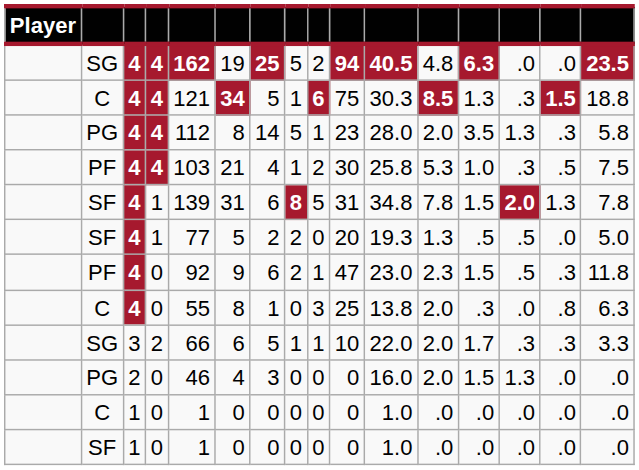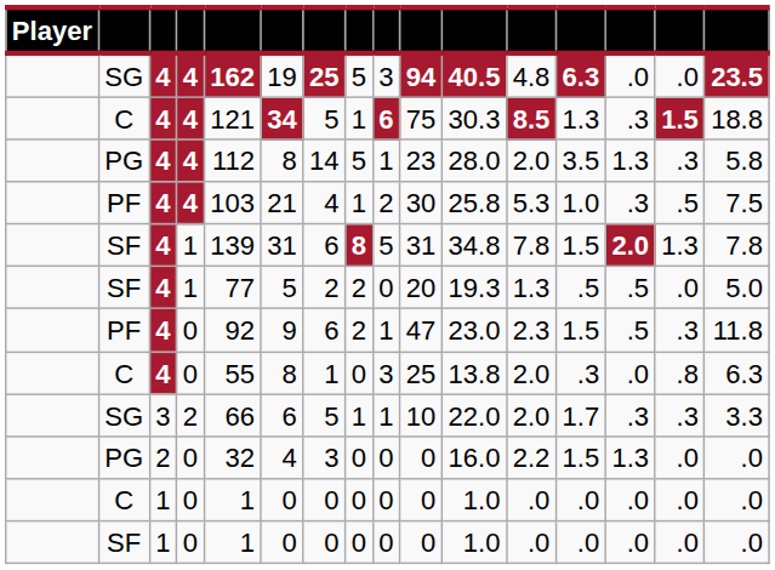 <table class="wikitable sortable" style="font-size: 95%; text-align:right;">
 <tr>
 <th style="background:#010101; color:#FFFFFF; border-top:#A6192E 3px solid; border-bottom:#A6192E 3px solid;">Player</th>
 <th style="background:#010101; color:#FFFFFF; border-top:#A6192E 3px solid; border-bottom:#A6192E 3px solid;"></th>
 <th style="background:#010101; color:#FFFFFF; border-top:#A6192E 3px solid; border-bottom:#A6192E 3px solid;"></th>
 <th style="background:#010101; color:#FFFFFF; border-top:#A6192E 3px solid; border-bottom:#A6192E 3px solid;"></th>
 <th style="background:#010101; color:#FFFFFF; border-top:#A6192E 3px solid; border-bottom:#A6192E 3px solid;"></th>
 <th style="background:#010101; color:#FFFFFF; border-top:#A6192E 3px solid; border-bottom:#A6192E 3px solid;"></th>
 <th style="background:#010101; color:#FFFFFF; border-top:#A6192E 3px solid; border-bottom:#A6192E 3px solid;"></th>
 <th style="background:#010101; color:#FFFFFF; border-top:#A6192E 3px solid; border-bottom:#A6192E 3px solid;"></th>
 <th style="background:#010101; color:#FFFFFF; border-top:#A6192E 3px solid; border-bottom:#A6192E 3px solid;"></th>
 <th style="background:#010101; color:#FFFFFF; border-top:#A6192E 3px solid; border-bottom:#A6192E 3px solid;"></th>
 <th style="background:#010101; color:#FFFFFF; border-top:#A6192E 3px solid; border-bottom:#A6192E 3px solid;"></th>
 <th style="background:#010101; color:#FFFFFF; border-top:#A6192E 3px solid; border-bottom:#A6192E 3px solid;"></th>
 <th style="background:#010101; color:#FFFFFF; border-top:#A6192E 3px solid; border-bottom:#A6192E 3px solid;"></th>
 <th style="background:#010101; color:#FFFFFF; border-top:#A6192E 3px solid; border-bottom:#A6192E 3px solid;"></th>
 <th style="background:#010101; color:#FFFFFF; border-top:#A6192E 3px solid; border-bottom:#A6192E 3px solid;"></th>
 <th style="background:#010101; color:#FFFFFF; border-top:#A6192E 3px solid; border-bottom:#A6192E 3px solid;"></th>
 </tr>
 <tr>
 <td style="text-align:left;"></td>
 <td style="text-align:center;">SG</td>
 <td style="background:#A6192E; color:#FFFFFF;"><strong>4</strong></td>
 <td style="background:#A6192E; color:#FFFFFF;"><strong>4</strong></td>
 <td style="background:#A6192E; color:#FFFFFF;"><strong>162</strong></td>
 <td>19</td>
 <td style="background:#A6192E; color:#FFFFFF;"><strong>25</strong></td>
 <td>5</td>
-<td>2</td>
+<td>3</td>
 <td style="background:#A6192E; color:#FFFFFF;"><strong>94</strong></td>
 <td style="background:#A6192E; color:#FFFFFF;"><strong>40.5</strong></td>
 <td>4.8</td>
 <td style="background:#A6192E; color:#FFFFFF;"><strong>6.3</strong></td>
 <td>.0</td>
 <td>.0</td>
 <td style="background:#A6192E; color:#FFFFFF;"><strong>23.5</strong></td>
 </tr>
 <tr>
 <td style="text-align:left;"></td>
 <td style="text-align:center;">C</td>
 <td style="background:#A6192E; color:#FFFFFF;"><strong>4</strong></td>
 <td style="background:#A6192E; color:#FFFFFF;"><strong>4</strong></td>
 <td>121</td>
 <td style="background:#A6192E; color:#FFFFFF;"><strong>34</strong></td>
 <td>5</td>
 <td>1</td>
 <td style="background:#A6192E; color:#FFFFFF;"><strong>6</strong></td>
 <td>75</td>
 <td>30.3</td>
 <td style="background:#A6192E; color:#FFFFFF;"><strong>8.5</strong></td>
 <td>1.3</td>
 <td>.3</td>
 <td style="background:#A6192E; color:#FFFFFF;"><strong>1.5</strong></td>
 <td>18.8</td>
 </tr>
 <tr>
 <td style="text-align:left;"></td>
 <td style="text-align:center;">PG</td>
 <td style="background:#A6192E; color:#FFFFFF;"><strong>4</strong></td>
 <td style="background:#A6192E; color:#FFFFFF;"><strong>4</strong></td>
 <td>112</td>
 <td>8</td>
 <td>14</td>
 <td>5</td>
 <td>1</td>
 <td>23</td>
 <td>28.0</td>
 <td>2.0</td>
 <td>3.5</td>
 <td>1.3</td>
 <td>.3</td>
 <td>5.8</td>
 </tr>
 <tr>
 <td style="text-align:left;"></td>
 <td style="text-align:center;">PF</td>
 <td style="background:#A6192E; color:#FFFFFF;"><strong>4</strong></td>
 <td style="background:#A6192E; color:#FFFFFF;"><strong>4</strong></td>
 <td>103</td>
 <td>21</td>
 <td>4</td>
 <td>1</td>
 <td>2</td>
 <td>30</td>
 <td>25.8</td>
 <td>5.3</td>
 <td>1.0</td>
 <td>.3</td>
 <td>.5</td>
 <td>7.5</td>
 </tr>
 <tr>
 <td style="text-align:left;"></td>
 <td style="text-align:center;">SF</td>
 <td style="background:#A6192E; color:#FFFFFF;"><strong>4</strong></td>
 <td>1</td>
 <td>139</td>
 <td>31</td>
 <td>6</td>
 <td style="background:#A6192E; color:#FFFFFF;"><strong>8</strong></td>
 <td>5</td>
 <td>31</td>
 <td>34.8</td>
 <td>7.8</td>
 <td>1.5</td>
 <td style="background:#A6192E; color:#FFFFFF;"><strong>2.0</strong></td>
 <td>1.3</td>
 <td>7.8</td>
 </tr>
 <tr>
 <td style="text-align:left;"></td>
 <td style="text-align:center;">SF</td>
 <td style="background:#A6192E; color:#FFFFFF;"><strong>4</strong></td>
 <td>1</td>
 <td>77</td>
 <td>5</td>
 <td>2</td>
 <td>2</td>
 <td>0</td>
 <td>20</td>
 <td>19.3</td>
 <td>1.3</td>
 <td>.5</td>
 <td>.5</td>
 <td>.0</td>
 <td>5.0</td>
 </tr>
 <tr>
 <td style="text-align:left;"></td>
 <td style="text-align:center;">PF</td>
 <td style="background:#A6192E; color:#FFFFFF;"><strong>4</strong></td>
 <td>0</td>
 <td>92</td>
 <td>9</td>
 <td>6</td>
 <td>2</td>
 <td>1</td>
 <td>47</td>
 <td>23.0</td>
 <td>2.3</td>
 <td>1.5</td>
 <td>.5</td>
 <td>.3</td>
 <td>11.8</td>
 </tr>
 <tr>
 <td style="text-align:left;"></td>
 <td style="text-align:center;">C</td>
 <td style="background:#A6192E; color:#FFFFFF;"><strong>4</strong></td>
 <td>0</td>
 <td>55</td>
 <td>8</td>
 <td>1</td>
 <td>0</td>
 <td>3</td>
 <td>25</td>
 <td>13.8</td>
 <td>2.0</td>
 <td>.3</td>
 <td>.0</td>
 <td>.8</td>
 <td>6.3</td>
 </tr>
 <tr>
 <td style="text-align:left;"></td>
 <td style="text-align:center;">SG</td>
 <td>3</td>
 <td>2</td>
 <td>66</td>
 <td>6</td>
 <td>5</td>
 <td>1</td>
 <td>1</td>
 <td>10</td>
 <td>22.0</td>
 <td>2.0</td>
 <td>1.7</td>
 <td>.3</td>
 <td>.3</td>
 <td>3.3</td>
 </tr>
 <tr>
 <td style="text-align:left;"></td>
 <td style="text-align:center;">PG</td>
 <td>2</td>
 <td>0</td>
-<td>46</td>
+<td>32</td>
 <td>4</td>
 <td>3</td>
 <td>0</td>
 <td>0</td>
 <td>0</td>
 <td>16.0</td>
-<td>2.0</td>
+<td>2.2</td>
 <td>1.5</td>
 <td>1.3</td>
 <td>.0</td>
 <td>.0</td>
 </tr>
 <tr>
 <td style="text-align:left;"></td>
 <td style="text-align:center;">C</td>
 <td>1</td>
 <td>0</td>
 <td>1</td>
 <td>0</td>
 <td>0</td>
 <td>0</td>
 <td>0</td>
 <td>0</td>
 <td>1.0</td>
 <td>.0</td>
 <td>.0</td>
 <td>.0</td>
 <td>.0</td>
 <td>.0</td>
 </tr>
 <tr>
 <td style="text-align:left;"></td>
 <td style="text-align:center;">SF</td>
 <td>1</td>
 <td>0</td>
 <td>1</td>
 <td>0</td>
 <td>0</td>
 <td>0</td>
 <td>0</td>
 <td>0</td>
 <td>1.0</td>
 <td>.0</td>
 <td>.0</td>
 <td>.0</td>
 <td>.0</td>
 <td>.0</td>
 </tr>
 </table>
